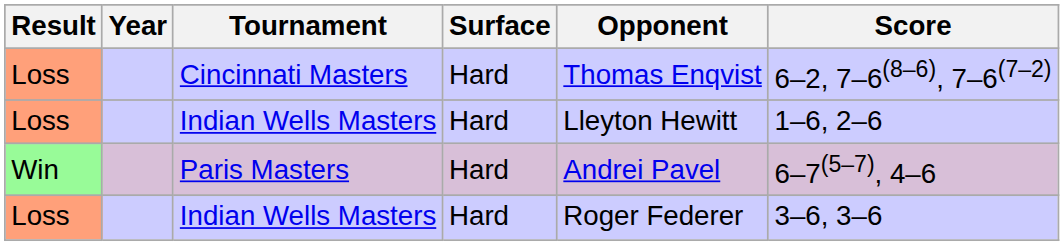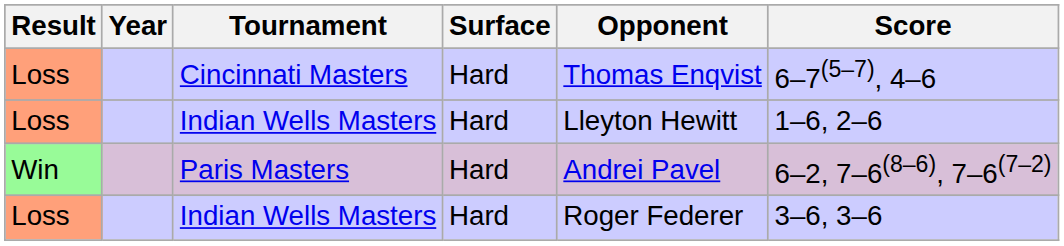 <table class="sortable wikitable">
 <tr>
 <th>Result</th>
 <th>Year</th>
 <th>Tournament</th>
 <th>Surface</th>
 <th>Opponent</th>
 <th class=unsortable>Score</th>
 </tr>
 <tr bgcolor=ccccff>
 <td bgcolor=FFA07A>Loss</td>
 <td><a href='#'></a></td>
 <td><a href='#'>Cincinnati Masters</a></td>
 <td>Hard</td>
 <td> <a href='#'>Thomas Enqvist</a></td>
-<td>6–2, 7–6<sup>(8–6)</sup>, 7–6<sup>(7–2)</sup></td>
+<td>6–7<sup>(5–7)</sup>, 4–6</td>
 </tr>
 <tr bgcolor=ccccff>
 <td bgcolor=FFA07A>Loss</td>
 <td><a href='#'></a></td>
 <td><a href='#'>Indian Wells Masters</a></td>
 <td>Hard</td>
 <td> Lleyton Hewitt</td>
 <td>1–6, 2–6</td>
 </tr>
 <tr style="background:thistle;">
 <td bgcolor=98fb98>Win</td>
 <td><a href='#'></a></td>
 <td><a href='#'>Paris Masters</a></td>
 <td>Hard</td>
 <td> <a href='#'>Andrei Pavel</a></td>
-<td>6–7<sup>(5–7)</sup>, 4–6</td>
+<td>6–2, 7–6<sup>(8–6)</sup>, 7–6<sup>(7–2)</sup></td>
 </tr>
 <tr bgcolor=ccccff>
 <td bgcolor=FFA07A>Loss</td>
 <td><a href='#'></a></td>
 <td><a href='#'>Indian Wells Masters</a></td>
 <td>Hard</td>
 <td> Roger Federer</td>
 <td>3–6, 3–6</td>
 </tr>
 </table>
